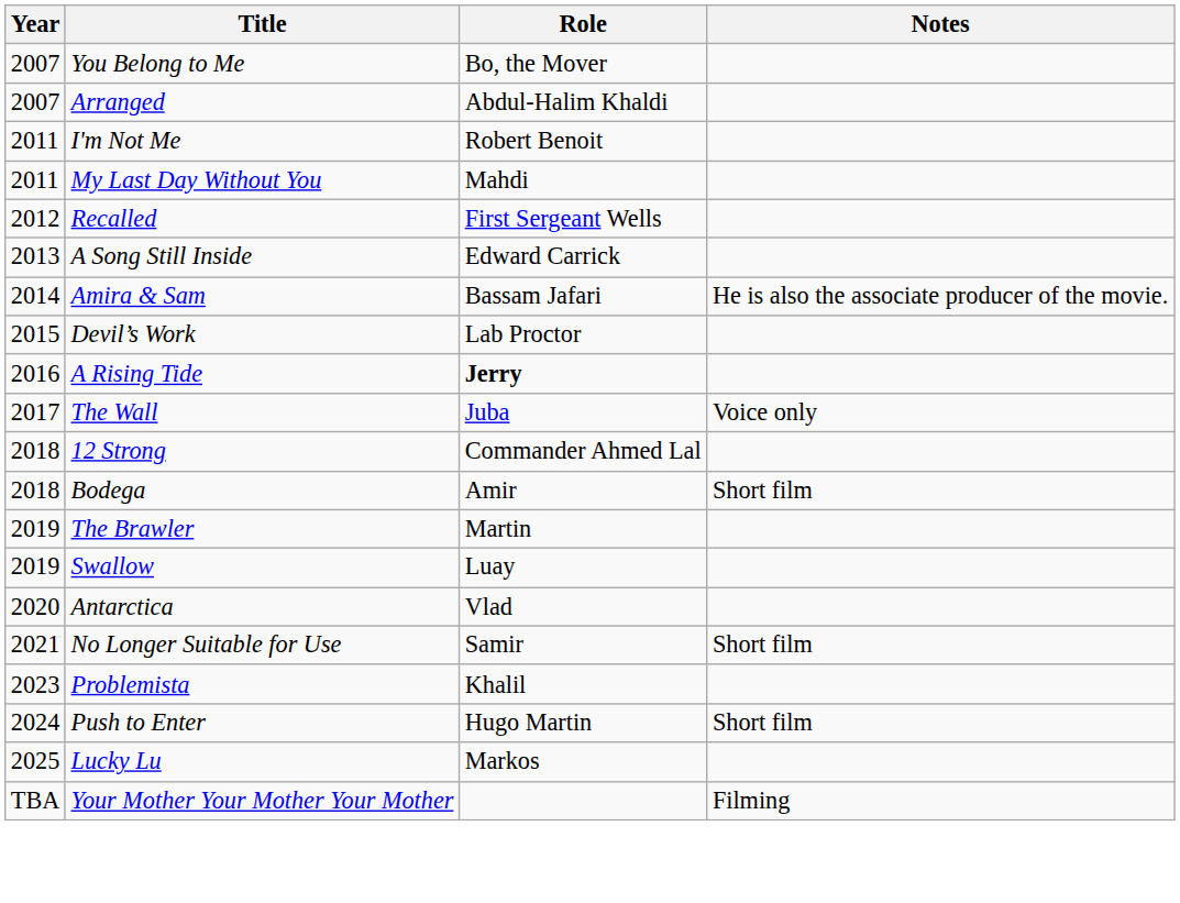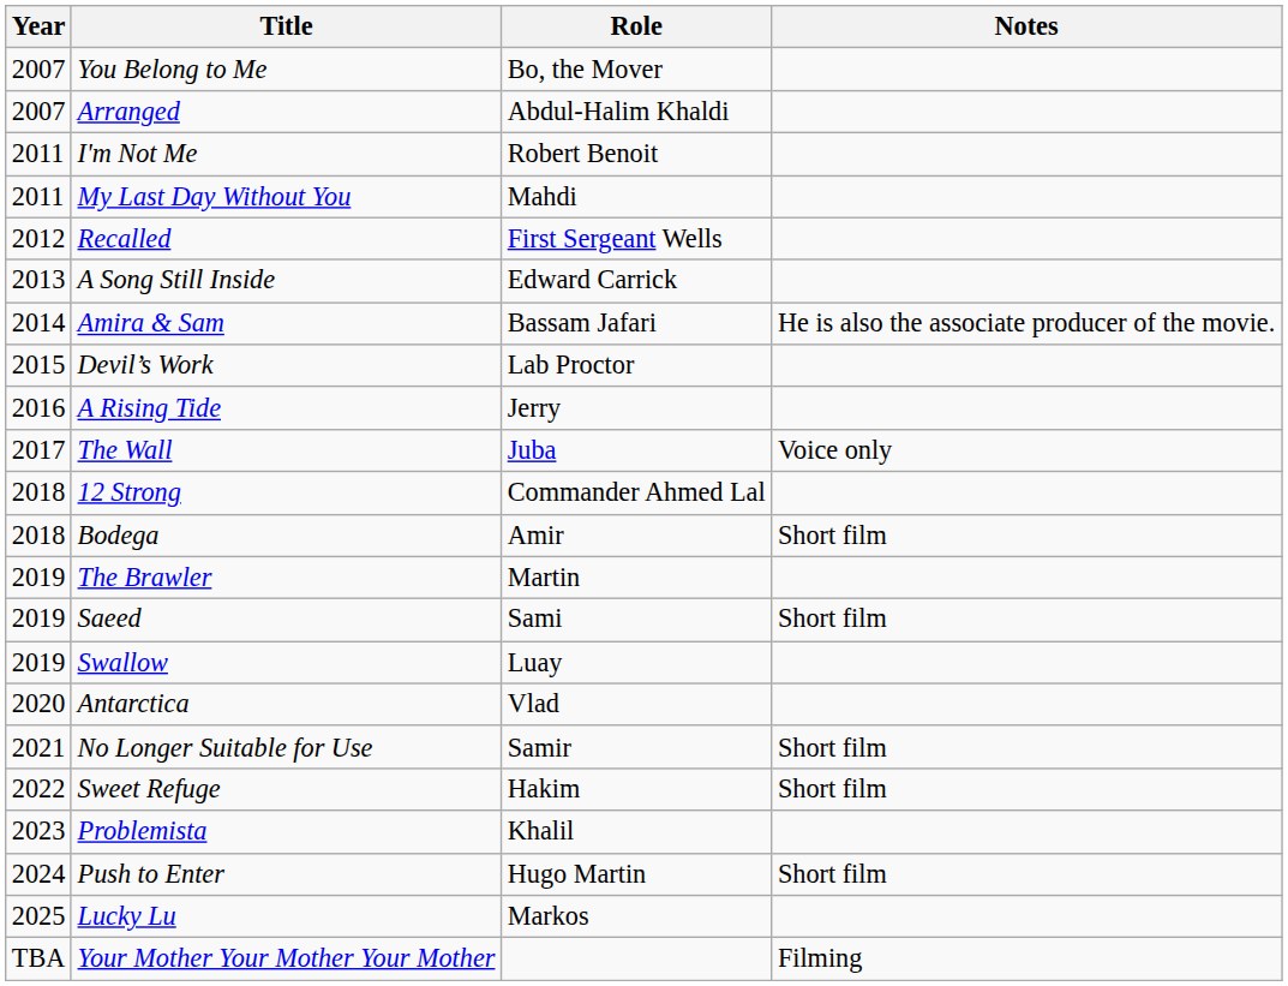 <table class="wikitable sortable">
 <tr>
 <th>Year</th>
 <th>Title</th>
 <th>Role</th>
 <th class="unsortable">Notes</th>
 </tr>
 <tr>
 <td>2007</td>
 <td><em>You Belong to Me</em></td>
 <td>Bo, the Mover</td>
 <td></td>
 </tr>
 <tr>
 <td>2007</td>
 <td><em><a href='#'>Arranged</a></em></td>
 <td>Abdul-Halim Khaldi</td>
 <td></td>
 </tr>
 <tr>
 <td>2011</td>
 <td><em>I'm Not Me</em></td>
 <td>Robert Benoit</td>
 <td></td>
 </tr>
 <tr>
 <td>2011</td>
 <td><em><a href='#'>My Last Day Without You</a></em></td>
 <td>Mahdi</td>
 <td></td>
 </tr>
 <tr>
 <td>2012</td>
 <td><em><a href='#'>Recalled</a></em></td>
 <td><a href='#'>First Sergeant</a> Wells</td>
 <td></td>
 </tr>
 <tr>
 <td>2013</td>
 <td><em>A Song Still Inside</em></td>
 <td>Edward Carrick</td>
 <td></td>
 </tr>
 <tr>
 <td>2014</td>
 <td><em><a href='#'>Amira & Sam</a></em></td>
 <td>Bassam Jafari</td>
 <td>He is also the associate producer of the movie.</td>
 </tr>
 <tr>
 <td>2015</td>
 <td><em>Devil’s Work</em></td>
 <td>Lab Proctor</td>
 <td></td>
 </tr>
 <tr>
 <td>2016</td>
 <td><em><a href='#'>A Rising Tide</a></em></td>
-<td><strong>Jerry</strong></td>
+<td>Jerry</td>
 <td></td>
 </tr>
 <tr>
 <td>2017</td>
 <td><em><a href='#'>The Wall</a></em></td>
 <td><a href='#'>Juba</a></td>
 <td>Voice only</td>
 </tr>
 <tr>
 <td>2018</td>
 <td><em><a href='#'>12 Strong</a></em></td>
 <td>Commander Ahmed Lal</td>
 <td></td>
 </tr>
 <tr>
 <td>2018</td>
 <td><em>Bodega</em></td>
 <td>Amir</td>
 <td>Short film</td>
 </tr>
 <tr>
 <td>2019</td>
 <td><em><a href='#'>The Brawler</a></em></td>
 <td>Martin</td>
 <td></td>
 </tr>
 <tr>
 <td>2019</td>
+<td><em>Saeed</em></td>
+<td>Sami</td>
+<td>Short film</td>
+</tr>
+<tr>
+<td>2019</td>
 <td><em><a href='#'>Swallow</a></em></td>
 <td>Luay</td>
 <td></td>
 </tr>
 <tr>
 <td>2020</td>
 <td><em>Antarctica</em></td>
 <td>Vlad</td>
 <td></td>
 </tr>
 <tr>
 <td>2021</td>
 <td><em>No Longer Suitable for Use</em></td>
 <td>Samir</td>
+<td>Short film</td>
+</tr>
+<tr>
+<td>2022</td>
+<td><em>Sweet Refuge</em></td>
+<td>Hakim</td>
 <td>Short film</td>
 </tr>
 <tr>
 <td>2023</td>
 <td><em><a href='#'>Problemista</a></em></td>
 <td>Khalil</td>
 <td></td>
 </tr>
 <tr>
 <td>2024</td>
 <td><em>Push to Enter</em></td>
 <td>Hugo Martin</td>
 <td>Short film</td>
 </tr>
 <tr>
 <td>2025</td>
 <td><em><a href='#'>Lucky Lu</a></em></td>
 <td>Markos</td>
 <td></td>
 </tr>
 <tr>
 <td>TBA</td>
 <td><em><a href='#'>Your Mother Your Mother Your Mother</a></em></td>
 <td></td>
 <td>Filming</td>
 </tr>
 </table>
